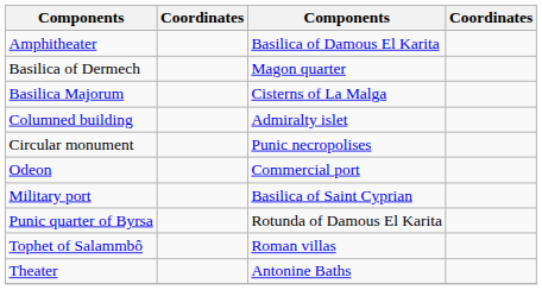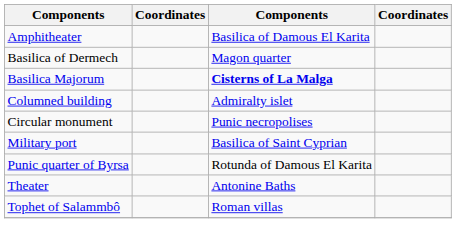 <table class="wikitable center">
 <tr>
 <th scope="col">Components</th>
 <th scope="col">Coordinates</th>
 <th scope="col">Components</th>
 <th scope="col">Coordinates</th>
 </tr>
 <tr>
 <td><a href='#'>Amphitheater</a></td>
 <td></td>
 <td><a href='#'>Basilica of Damous El Karita</a></td>
 <td></td>
 </tr>
 <tr>
 <td>Basilica of Dermech</td>
 <td></td>
 <td><a href='#'>Magon quarter</a></td>
 <td></td>
 </tr>
 <tr>
 <td><a href='#'>Basilica Majorum</a></td>
 <td></td>
-<td><a href='#'>Cisterns of La Malga</a></td>
+<td><strong><a href='#'>Cisterns of La Malga</a></strong></td>
 <td></td>
 </tr>
 <tr>
 <td><a href='#'>Columned building</a></td>
 <td></td>
 <td><a href='#'>Admiralty islet</a></td>
 <td></td>
 </tr>
 <tr>
 <td>Circular monument</td>
 <td></td>
 <td><a href='#'>Punic necropolises</a></td>
 <td></td>
 </tr>
 <tr>
-<td><a href='#'>Odeon</a></td>
-<td></td>
-<td><a href='#'>Commercial port</a></td>
-<td></td>
-</tr>
-<tr>
 <td><a href='#'>Military port</a></td>
 <td></td>
 <td><a href='#'>Basilica of Saint Cyprian</a></td>
 <td></td>
 </tr>
 <tr>
 <td><a href='#'>Punic quarter of Byrsa</a></td>
 <td></td>
 <td>Rotunda of Damous El Karita</td>
 <td></td>
 </tr>
 <tr>
+<td><a href='#'>Theater</a></td>
+<td></td>
+<td><a href='#'>Antonine Baths</a></td>
+<td></td>
+</tr>
+<tr>
 <td><a href='#'>Tophet of Salammbô</a></td>
 <td></td>
 <td><a href='#'>Roman villas</a></td>
 <td></td>
 </tr>
 <tr>
-<td><a href='#'>Theater</a></td>
-<td></td>
-<td><a href='#'>Antonine Baths</a></td>
-<td></td>
-</tr>
-<tr>
 </tr>
 </table>
